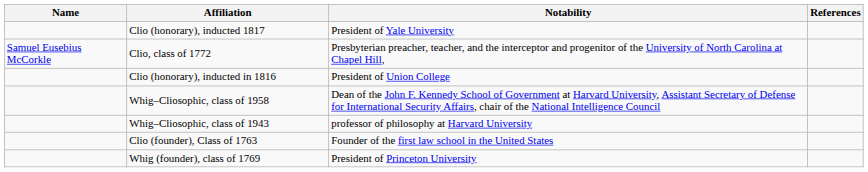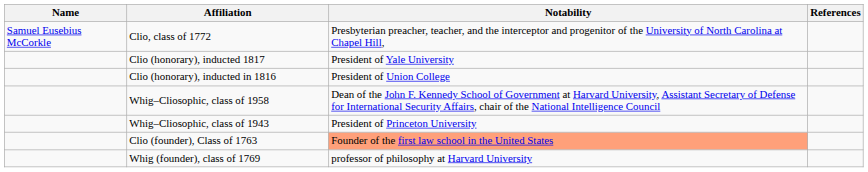 <table class="wikitable sortable" style="width:100%">
 <tr>
 <th width="15%">Name</th>
 <th width="25%">Affiliation</th>
 <th width="60%" class="unsortable">Notability</th>
 <th>References</th>
 </tr>
 <tr>
+<td><a href='#'>Samuel Eusebius McCorkle</a></td>
+<td>Clio, class of 1772</td>
+<td>Presbyterian preacher, teacher, and the interceptor and progenitor of the <a href='#'>University of North Carolina at Chapel Hill</a>,</td>
+<td></td>
+</tr>
+<tr>
 <td></td>
 <td>Clio (honorary), inducted 1817</td>
 <td>President of <a href='#'>Yale University</a></td>
-<td></td>
-</tr>
-<tr>
-<td><a href='#'>Samuel Eusebius McCorkle</a></td>
-<td>Clio, class of 1772</td>
-<td>Presbyterian preacher, teacher, and the interceptor and progenitor of the <a href='#'>University of North Carolina at Chapel Hill</a>,</td>
 <td></td>
 </tr>
 <tr>
 <td></td>
 <td>Clio (honorary), inducted in 1816</td>
 <td>President of <a href='#'>Union College</a></td>
 <td></td>
 </tr>
 <tr>
 <td></td>
 <td>Whig–Cliosophic, class of 1958</td>
 <td>Dean of the <a href='#'>John F. Kennedy School of Government</a> at <a href='#'>Harvard University</a>, <a href='#'>Assistant Secretary of Defense for International Security Affairs</a>, chair of the <a href='#'>National Intelligence Council</a></td>
 <td></td>
 </tr>
 <tr>
 <td></td>
 <td>Whig–Cliosophic, class of 1943</td>
-<td>professor of philosophy at <a href='#'>Harvard University</a></td>
+<td>President of <a href='#'>Princeton University</a></td>
 <td></td>
 </tr>
 <tr>
 <td></td>
 <td>Clio (founder), Class of 1763</td>
-<td>Founder of the <a href='#'>first law school in the United States</a></td>
+<td style="background: lightsalmon;">Founder of the <a href='#'>first law school in the United States</a></td>
 <td></td>
 </tr>
 <tr>
 <td></td>
 <td>Whig (founder), class of 1769</td>
-<td>President of <a href='#'>Princeton University</a></td>
+<td>professor of philosophy at <a href='#'>Harvard University</a></td>
 <td></td>
 </tr>
 </table>
